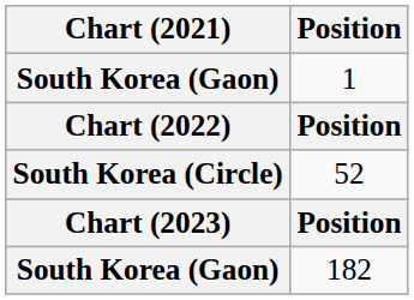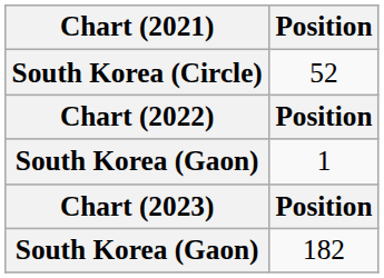 <table class="wikitable plainrowheaders" style="text-align:center">
 <tr>
 <th scope="col">Chart (2021)</th>
 <th scope="col">Position</th>
 </tr>
 <tr>
-<th scope="row">South Korea (Gaon)</th>
-<td>1</td>
+<th scope="row">South Korea (Circle)</th>
+<td>52</td>
 </tr>
 <tr>
 <th scope="col">Chart (2022)</th>
 <th scope="col">Position</th>
 </tr>
 <tr>
-<th scope="row">South Korea (Circle)</th>
-<td>52</td>
+<th scope="row">South Korea (Gaon)</th>
+<td>1</td>
 </tr>
 <tr>
 <th scope="col">Chart (2023)</th>
 <th scope="col">Position</th>
 </tr>
 <tr>
 <th scope="row">South Korea (Gaon)</th>
 <td>182</td>
 </tr>
 </table>
